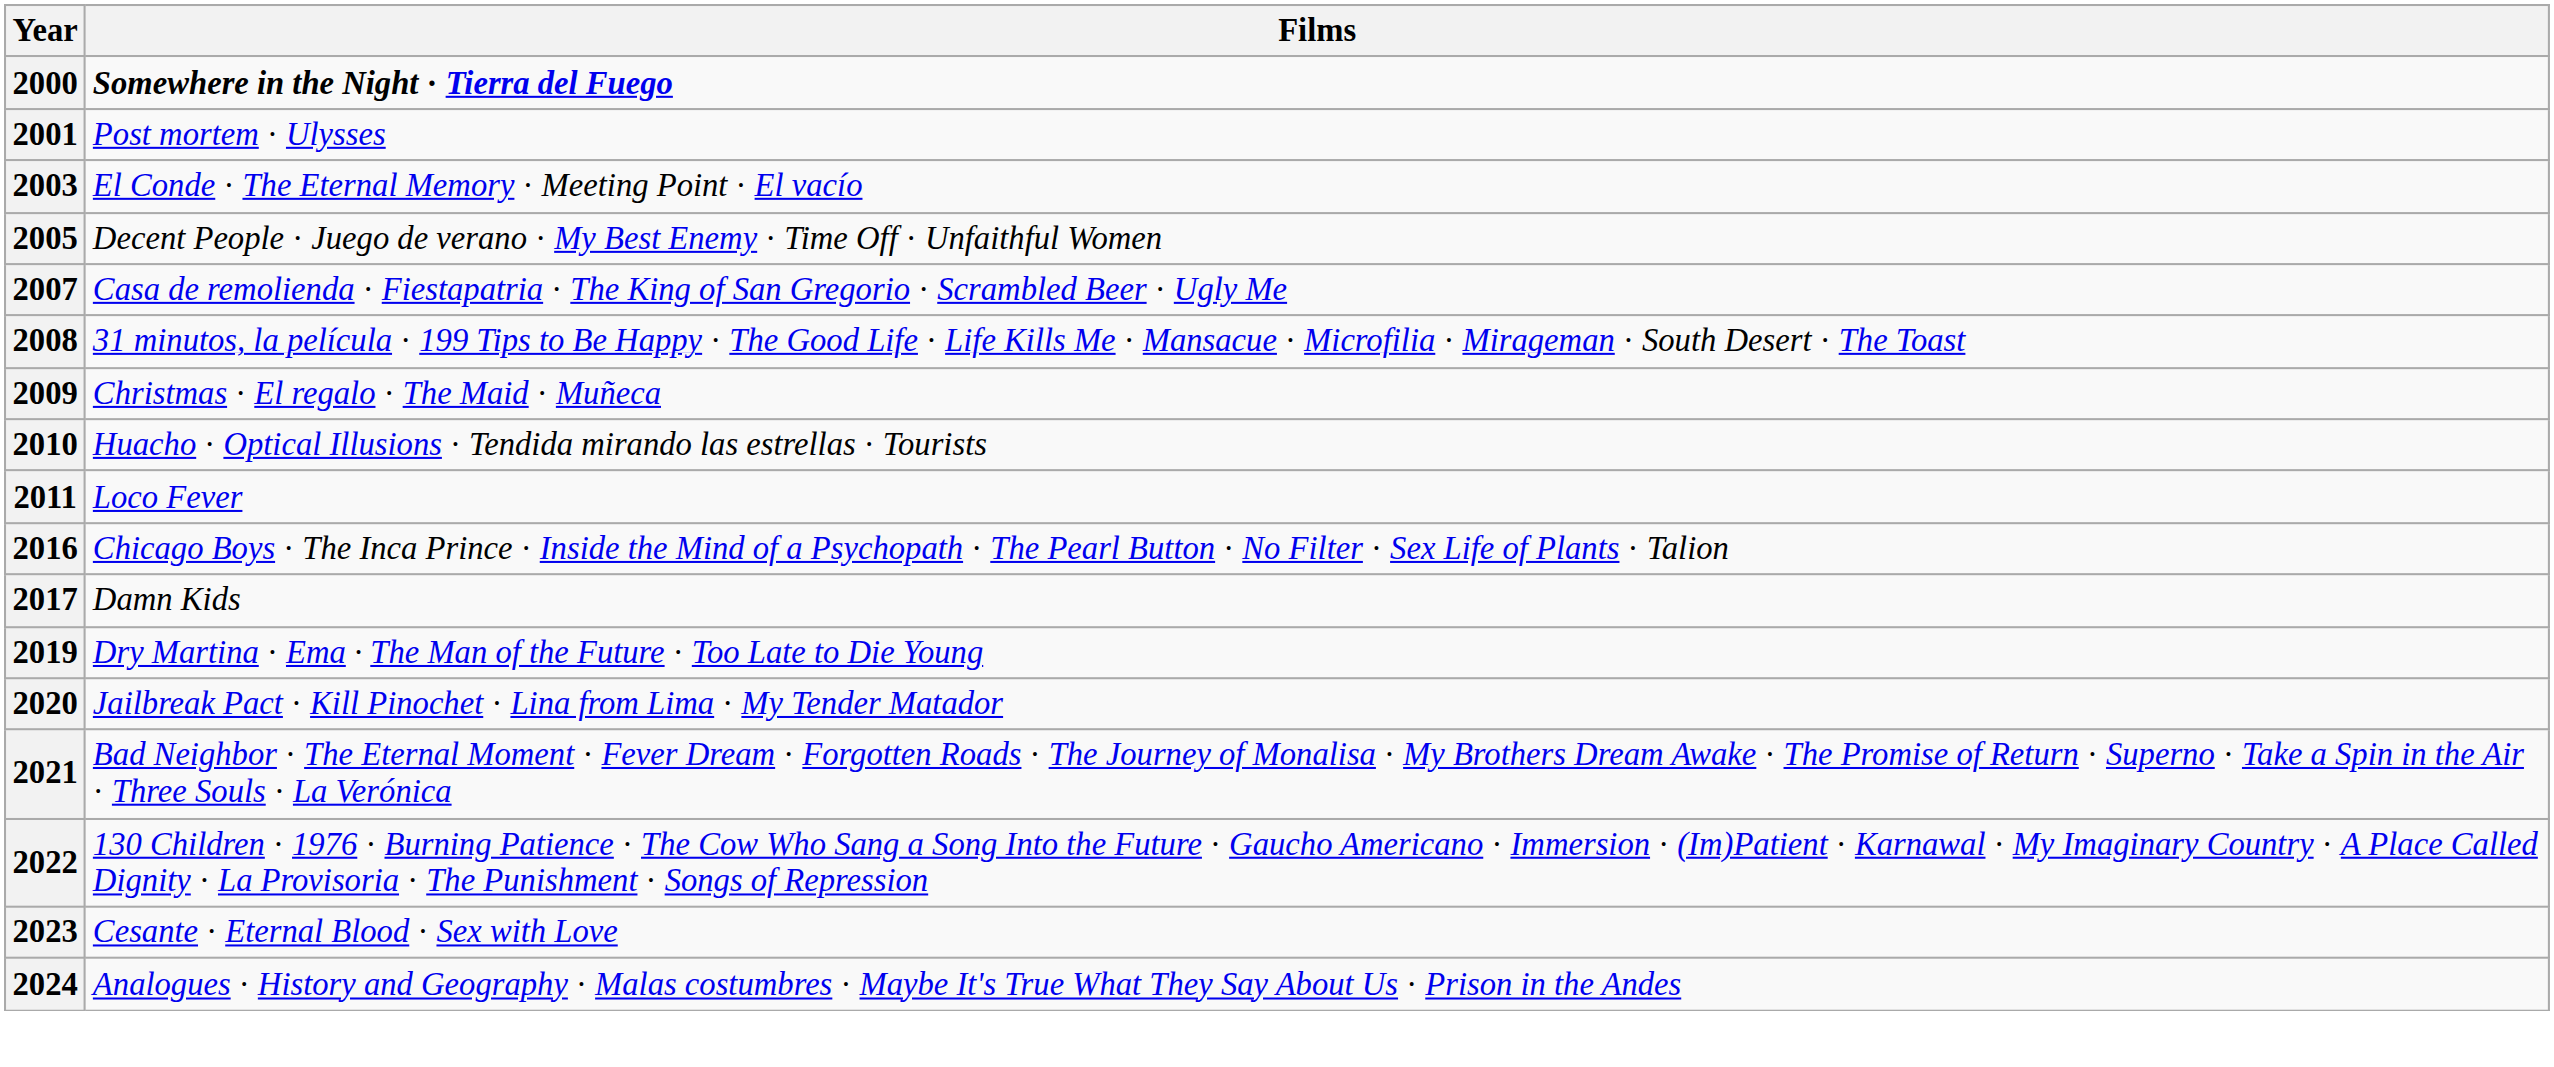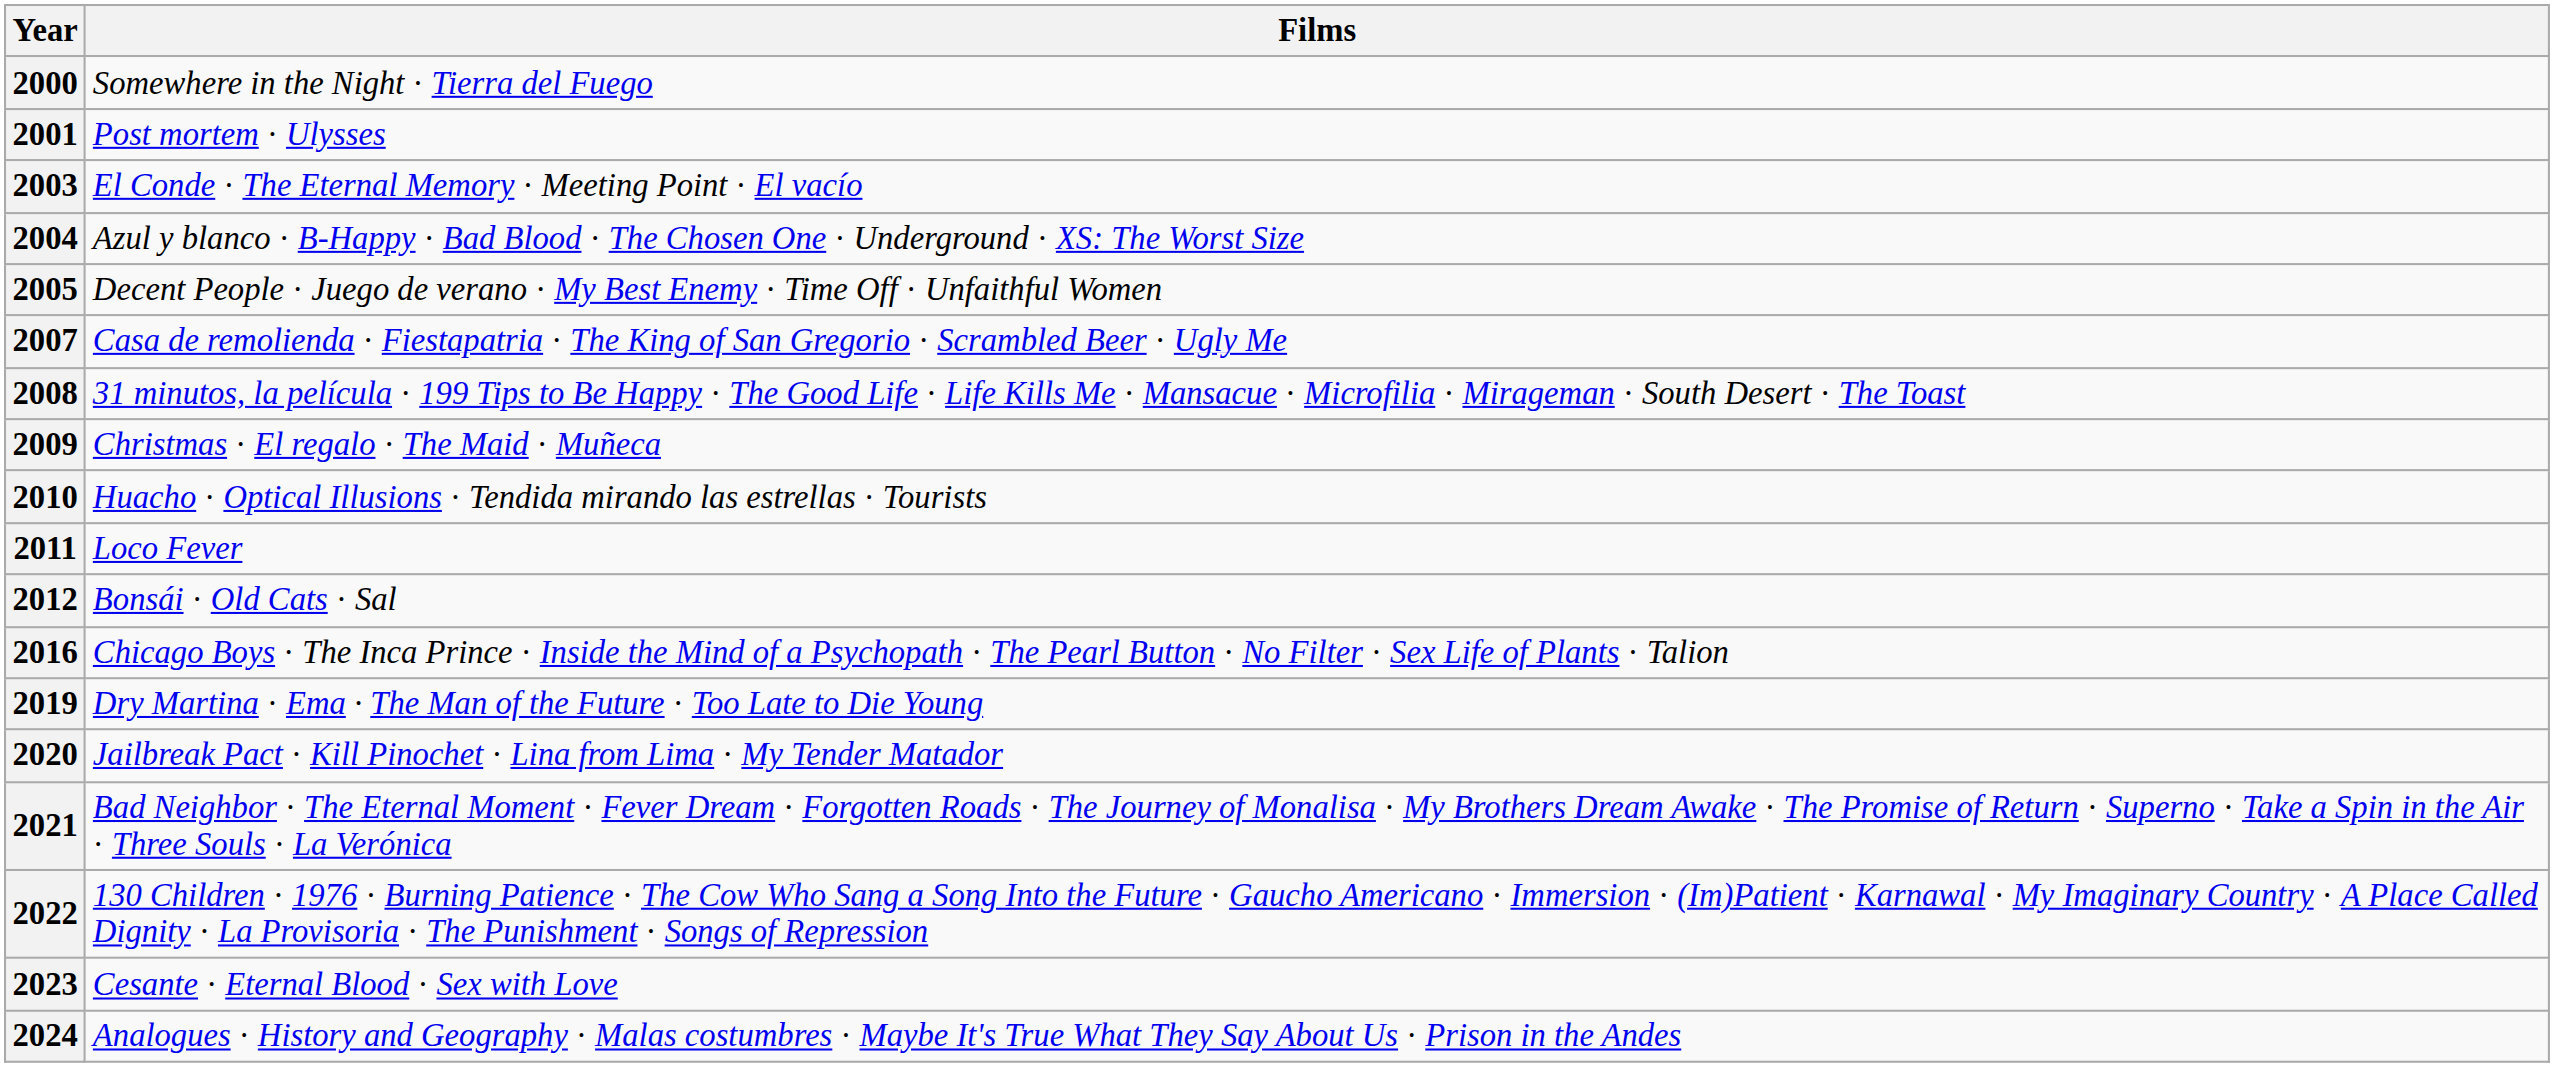 <table class="wikitable">
 <tr>
 <th>Year</th>
 <th>Films</th>
 </tr>
 <tr>
 <th>2000</th>
-<td><strong><em>Somewhere in the Night</em> · <em><a href='#'>Tierra del Fuego</a></em></strong></td>
+<td><em>Somewhere in the Night</em> · <em><a href='#'>Tierra del Fuego</a></em></td>
 </tr>
 <tr>
 <th>2001</th>
 <td><a href='#'><em>Post mortem</em></a> · <em><a href='#'>Ulysses</a></em></td>
 </tr>
 <tr>
 <th>2003</th>
 <td><a href='#'><em>El Conde</em></a> · <em><a href='#'>The Eternal Memory</a></em> · <em>Meeting Point</em> · <em><a href='#'>El vacío</a></em></td>
+</tr>
+<tr>
+<th>2004</th>
+<td><em>Azul y blanco</em> · <em><a href='#'>B-Happy</a></em> · <em><a href='#'>Bad Blood</a></em> · <em><a href='#'>The Chosen One</a></em> · <em>Underground</em> · <em><a href='#'>XS: The Worst Size</a></em></td>
 </tr>
 <tr>
 <th>2005</th>
 <td><em>Decent People</em> · <em>Juego de verano</em> · <em><a href='#'>My Best Enemy</a></em> · <em>Time Off</em> · <em>Unfaithful Women</em></td>
 </tr>
 <tr>
 <th>2007</th>
 <td><em><a href='#'>Casa de remolienda</a></em> · <em><a href='#'>Fiestapatria</a></em> · <em><a href='#'>The King of San Gregorio</a></em> · <em><a href='#'>Scrambled Beer</a></em> · <em><a href='#'>Ugly Me</a></em></td>
 </tr>
 <tr>
 <th>2008</th>
 <td><em><a href='#'>31 minutos, la película</a></em> · <em><a href='#'>199 Tips to Be Happy</a></em> · <a href='#'><em>The Good Life</em></a> · <em><a href='#'>Life Kills Me</a></em> · <em><a href='#'>Mansacue</a></em> · <em><a href='#'>Microfilia</a></em> · <em><a href='#'>Mirageman</a></em> · <em>South Desert</em> · <em><a href='#'>The Toast</a></em></td>
 </tr>
 <tr>
 <th>2009</th>
 <td><em><a href='#'>Christmas</a></em> · <em><a href='#'>El regalo</a></em> · <em><a href='#'>The Maid</a></em> · <em><a href='#'>Muñeca</a></em></td>
 </tr>
 <tr>
 <th>2010</th>
 <td><em><a href='#'>Huacho</a></em> · <em><a href='#'>Optical Illusions</a></em> · <em>Tendida mirando las estrellas</em> · <em>Tourists</em></td>
 </tr>
 <tr>
 <th>2011</th>
 <td><a href='#'><em>Loco Fever</em></a></td>
 </tr>
 <tr>
+<th>2012</th>
+<td><em><a href='#'>Bonsái</a></em> · <em><a href='#'>Old Cats</a></em> · <em>Sal</em></td>
+</tr>
+<tr>
 <th>2016</th>
 <td><em><a href='#'>Chicago Boys</a></em> · <em>The Inca Prince</em> · <em><a href='#'>Inside the Mind of a Psychopath</a></em> · <em><a href='#'>The Pearl Button</a></em> · <em><a href='#'>No Filter</a></em> · <em><a href='#'>Sex Life of Plants</a></em> · <em>Talion</em></td>
-</tr>
-<tr>
-<th>2017</th>
-<td><em>Damn Kids</em></td>
 </tr>
 <tr>
 <th>2019</th>
 <td><em><a href='#'>Dry Martina</a></em> · <em><a href='#'>Ema</a> ·</em> <em><a href='#'>The Man of the Future</a></em> · <em><a href='#'>Too Late to Die Young</a></em></td>
 </tr>
 <tr>
 <th>2020</th>
 <td><em><a href='#'>Jailbreak Pact</a></em> · <em><a href='#'>Kill Pinochet</a></em> · <em><a href='#'>Lina from Lima</a></em> · <em><a href='#'>My Tender Matador</a></em></td>
 </tr>
 <tr>
 <th>2021</th>
 <td><em><a href='#'>Bad Neighbor</a></em> · <em><a href='#'>The Eternal Moment</a></em> · <em><a href='#'>Fever Dream</a></em> · <em><a href='#'>Forgotten Roads</a></em> · <em><a href='#'>The Journey of Monalisa</a></em> · <em><a href='#'>My Brothers Dream Awake</a></em> · <em><a href='#'>The Promise of Return</a></em> · <em><a href='#'>Superno</a></em> · <em><a href='#'>Take a Spin in the Air</a></em> · <em><a href='#'>Three Souls</a></em> · <em><a href='#'>La Verónica</a></em></td>
 </tr>
 <tr>
 <th>2022</th>
 <td><em><a href='#'>130 Children</a></em> · <em><a href='#'>1976</a></em> · <em><a href='#'>Burning Patience</a></em> · <em><a href='#'>The Cow Who Sang a Song Into the Future</a></em> · <em><a href='#'>Gaucho Americano</a></em> · <a href='#'><em>Immersion</em></a> · <em><a href='#'>(Im)Patient</a></em> ·  <em><a href='#'>Karnawal</a></em> · <em><a href='#'>My Imaginary Country</a></em> · <em><a href='#'>A Place Called Dignity</a></em> · <em><a href='#'>La Provisoria</a></em> · <em><a href='#'>The Punishment</a></em> · <em><a href='#'>Songs of Repression</a></em></td>
 </tr>
 <tr>
 <th>2023</th>
 <td><em><a href='#'>Cesante</a></em> · <em><a href='#'>Eternal Blood</a></em> · <em><a href='#'>Sex with Love</a></em></td>
 </tr>
 <tr>
 <th>2024</th>
 <td><em><a href='#'>Analogues</a></em> · <em><a href='#'>History and Geography</a></em> · <em><a href='#'>Malas costumbres</a></em> · <em><a href='#'>Maybe It's True What They Say About Us</a></em> · <em><a href='#'>Prison in the Andes</a></em></td>
 </tr>
 </table>
